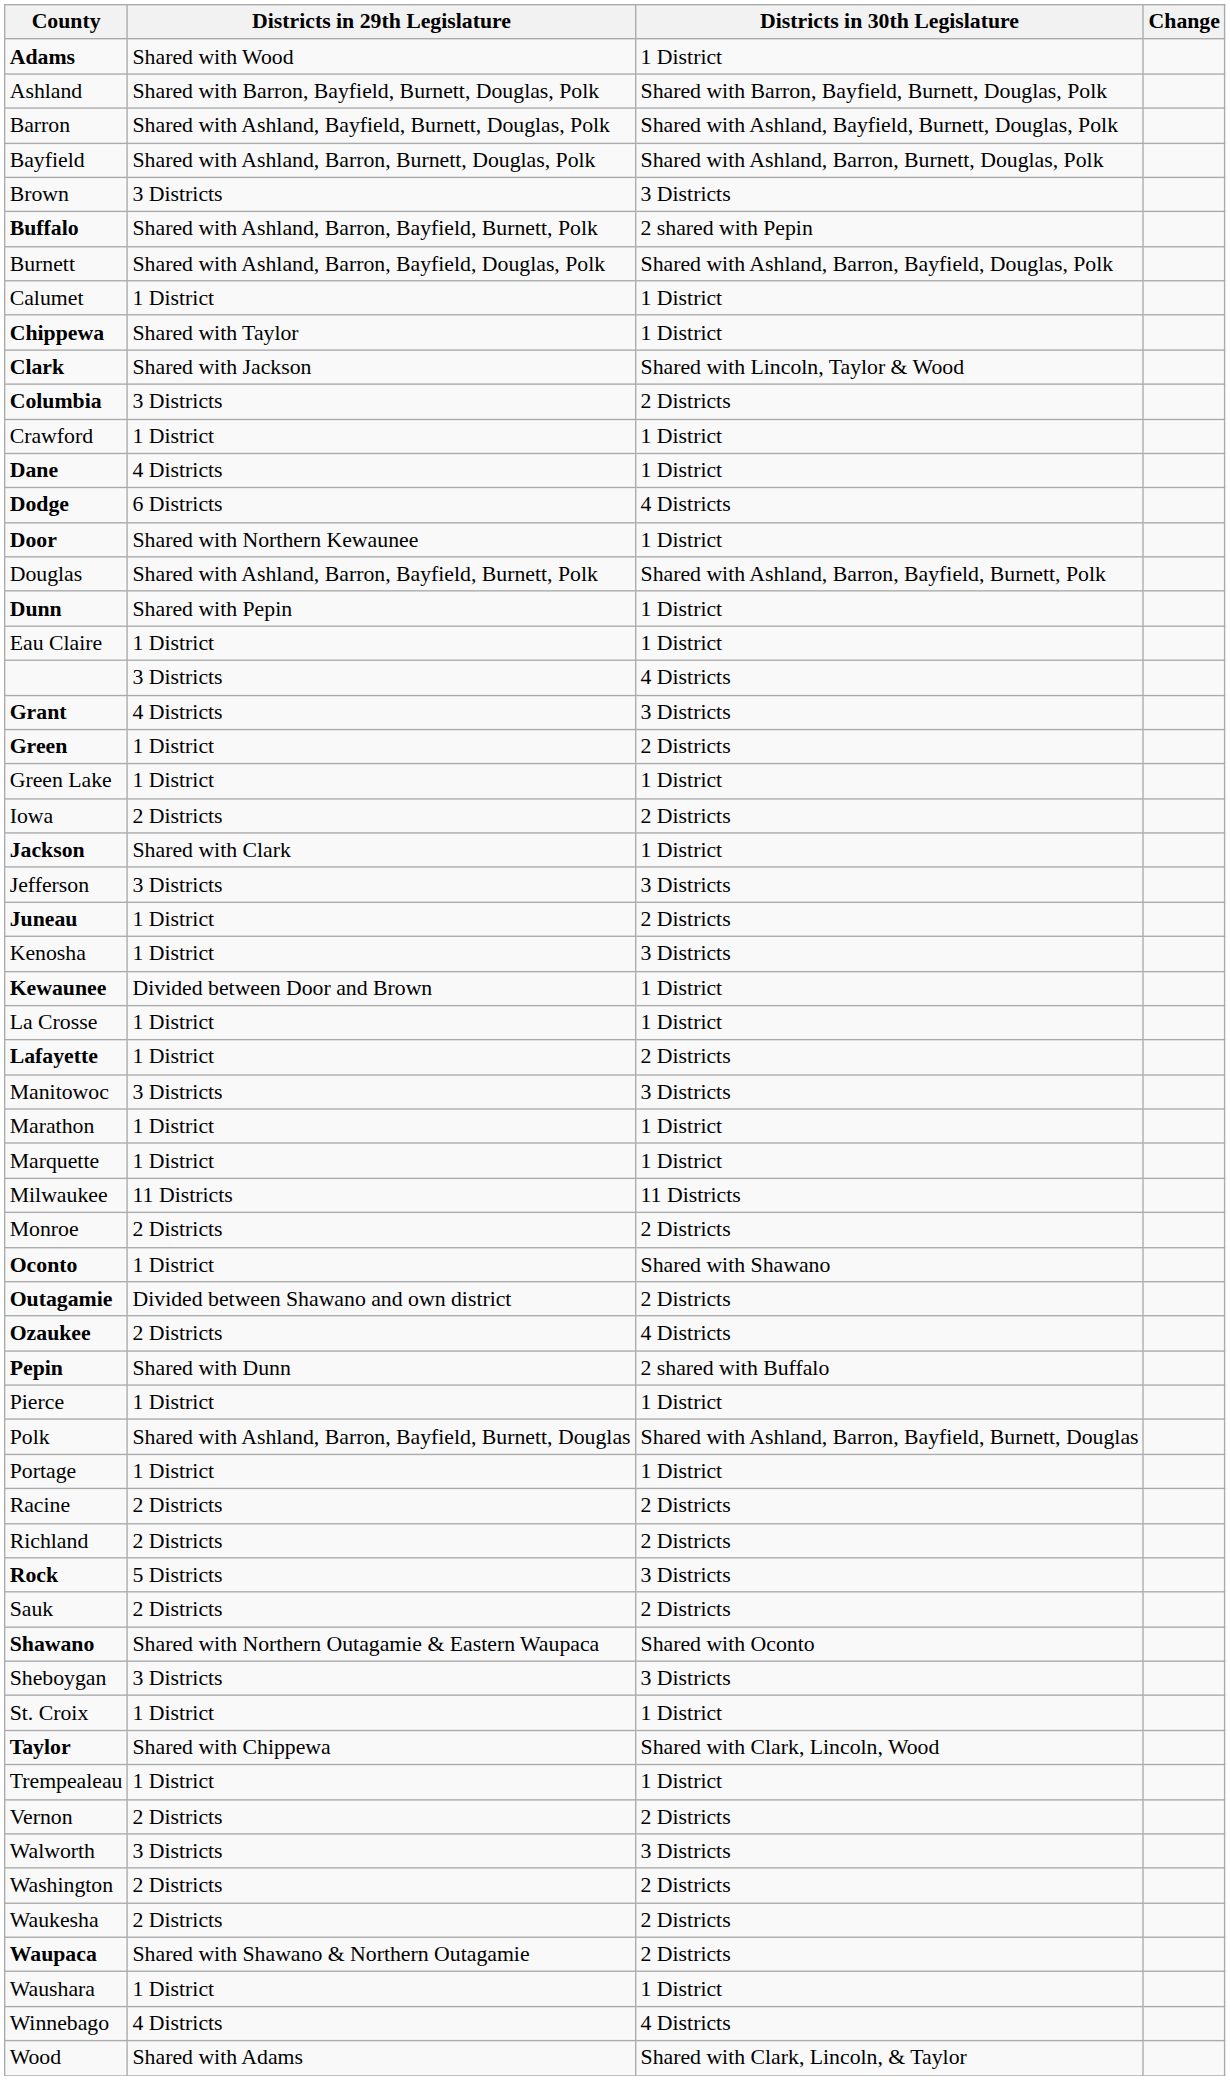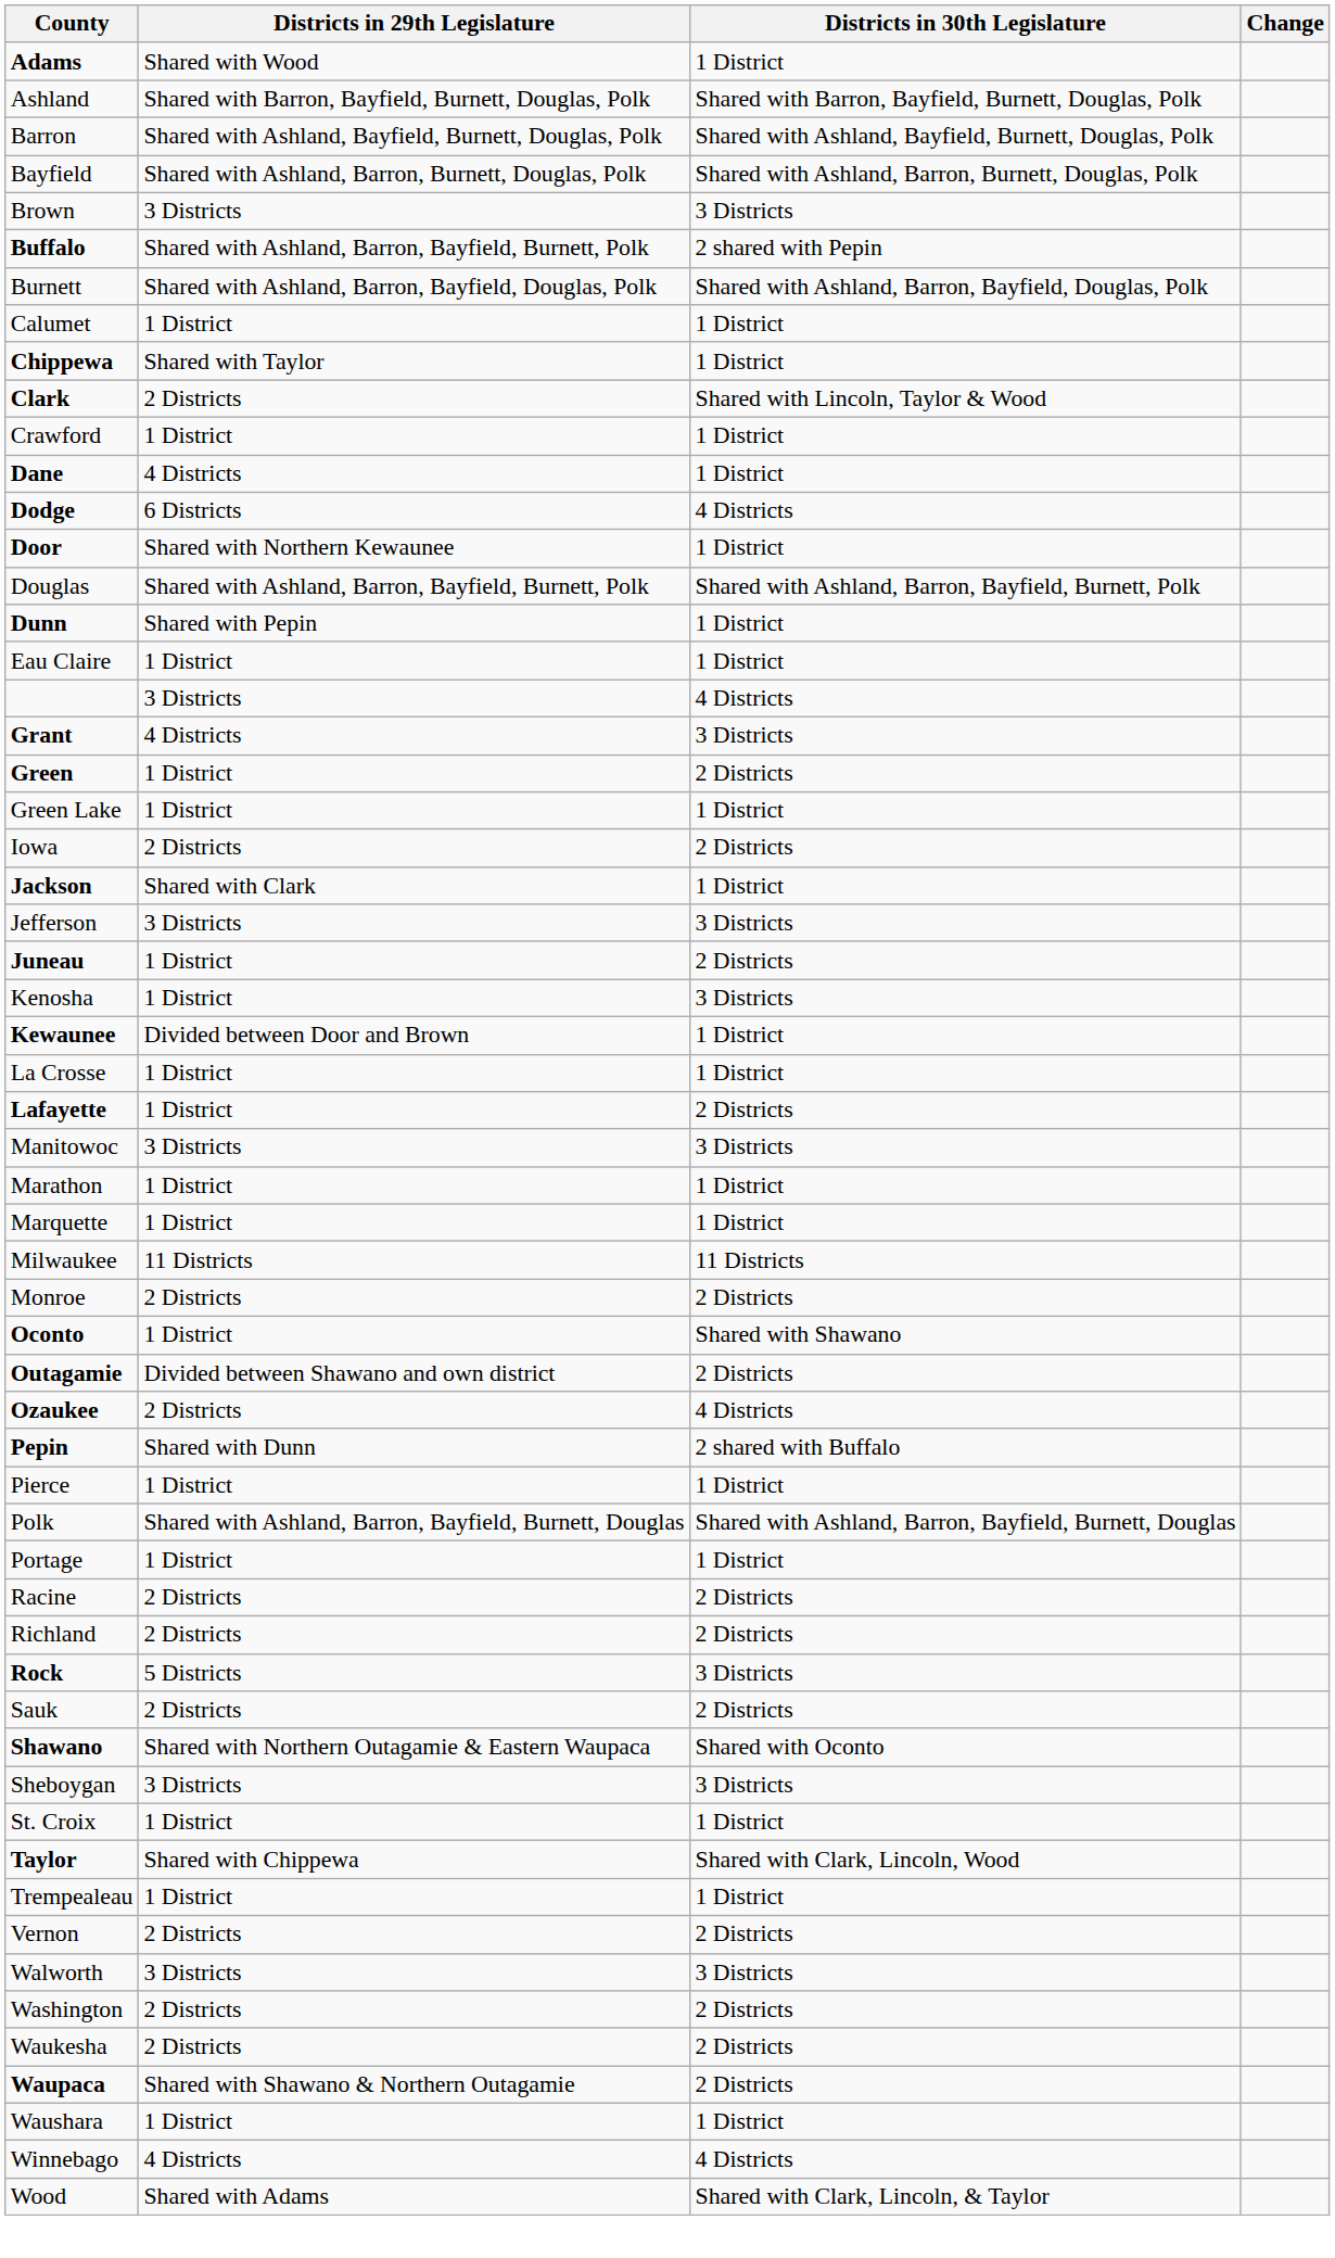 <table class="wikitable sortable">
 <tr>
 <th>County</th>
 <th>Districts in 29th Legislature</th>
 <th>Districts in 30th Legislature</th>
 <th>Change</th>
 </tr>
 <tr>
 <td><strong>Adams</strong></td>
 <td>Shared with Wood</td>
 <td>1 District</td>
 <td align="center" data-sort-value=.5></td>
 </tr>
 <tr>
 <td>Ashland</td>
 <td>Shared with Barron, Bayfield, Burnett, Douglas, Polk</td>
 <td>Shared with Barron, Bayfield, Burnett, Douglas, Polk</td>
 <td align="center" data-sort-value=0></td>
 </tr>
 <tr>
 <td>Barron</td>
 <td>Shared with Ashland, Bayfield, Burnett, Douglas, Polk</td>
 <td>Shared with Ashland, Bayfield, Burnett, Douglas, Polk</td>
 <td align="center" data-sort-value=0></td>
 </tr>
 <tr>
 <td>Bayfield</td>
 <td>Shared with Ashland, Barron, Burnett, Douglas, Polk</td>
 <td>Shared with Ashland, Barron, Burnett, Douglas, Polk</td>
 <td align="center" data-sort-value=0></td>
 </tr>
 <tr>
 <td>Brown</td>
 <td>3 Districts</td>
 <td>3 Districts</td>
 <td align="center" data-sort-value=0></td>
 </tr>
 <tr>
 <td><strong>Buffalo</strong></td>
 <td>Shared with Ashland, Barron, Bayfield, Burnett, Polk</td>
 <td>2 shared with Pepin</td>
 <td align="center" data-sort-value=0.5></td>
 </tr>
 <tr>
 <td>Burnett</td>
 <td>Shared with Ashland, Barron, Bayfield, Douglas, Polk</td>
 <td>Shared with Ashland, Barron, Bayfield, Douglas, Polk</td>
 <td align="center" data-sort-value=0></td>
 </tr>
 <tr>
 <td>Calumet</td>
 <td>1 District</td>
 <td>1 District</td>
 <td align="center" data-sort-value=0></td>
 </tr>
 <tr>
 <td><strong>Chippewa</strong></td>
 <td>Shared with Taylor</td>
 <td>1 District</td>
 <td align="center" data-sort-value=0.5></td>
 </tr>
 <tr>
 <td><strong>Clark</strong></td>
-<td>Shared with Jackson</td>
+<td>2 Districts</td>
 <td>Shared with Lincoln, Taylor & Wood</td>
 <td align="center" data-sort-value=0></td>
-</tr>
-<tr>
-<td><strong>Columbia</strong></td>
-<td>3 Districts</td>
-<td>2 Districts</td>
-<td align="center" data-sort-value=-1></td>
 </tr>
 <tr>
 <td>Crawford</td>
 <td>1 District</td>
 <td>1 District</td>
 <td align="center" data-sort-value=0></td>
 </tr>
 <tr>
 <td><strong>Dane</strong></td>
 <td>4 Districts</td>
 <td>1 District</td>
 <td align="center" data-sort-value=-1></td>
 </tr>
 <tr>
 <td><strong>Dodge</strong></td>
 <td>6 Districts</td>
 <td>4 Districts</td>
 <td align="center" data-sort-value=-2></td>
 </tr>
 <tr>
 <td><strong>Door</strong></td>
 <td>Shared with Northern Kewaunee</td>
 <td>1 District</td>
 <td align="center" data-sort-value=0.5></td>
 </tr>
 <tr>
 <td>Douglas</td>
 <td>Shared with Ashland, Barron, Bayfield, Burnett, Polk</td>
 <td>Shared with Ashland, Barron, Bayfield, Burnett, Polk</td>
 <td align="center" data-sort-value=0></td>
 </tr>
 <tr>
 <td><strong>Dunn</strong></td>
 <td>Shared with Pepin</td>
 <td>1 District</td>
 <td align="center" data-sort-value=0.5></td>
 </tr>
 <tr>
 <td>Eau Claire</td>
 <td>1 District</td>
 <td>1 District</td>
 <td align="center" data-sort-value=0></td>
 </tr>
 <tr>
 <td></td>
 <td>3 Districts</td>
 <td>4 Districts</td>
 <td align="center" data-sort-value=1></td>
 </tr>
 <tr>
 <td><strong>Grant</strong></td>
 <td>4 Districts</td>
 <td>3 Districts</td>
 <td align="center" data-sort-value=-1></td>
 </tr>
 <tr>
 <td><strong>Green</strong></td>
 <td>1 District</td>
 <td>2 Districts</td>
 <td align="center" data-sort-value=1></td>
 </tr>
 <tr>
 <td>Green Lake</td>
 <td>1 District</td>
 <td>1 District</td>
 <td align="center" data-sort-value=0></td>
 </tr>
 <tr>
 <td>Iowa</td>
 <td>2 Districts</td>
 <td>2 Districts</td>
 <td align="center" data-sort-value=0></td>
 </tr>
 <tr>
 <td><strong>Jackson</strong></td>
 <td>Shared with Clark</td>
 <td>1 District</td>
 <td align="center" data-sort-value=0.5></td>
 </tr>
 <tr>
 <td>Jefferson</td>
 <td>3 Districts</td>
 <td>3 Districts</td>
 <td align="center" data-sort-value=0></td>
 </tr>
 <tr>
 <td><strong>Juneau</strong></td>
 <td>1 District</td>
 <td>2 Districts</td>
 <td align="center" data-sort-value=1></td>
 </tr>
 <tr>
 <td>Kenosha</td>
 <td>1 District</td>
 <td>3 Districts</td>
 <td align="center" data-sort-value=0></td>
 </tr>
 <tr>
 <td><strong>Kewaunee</strong></td>
 <td>Divided between Door and Brown</td>
 <td>1 District</td>
 <td align="center" data-sort-value=0.5></td>
 </tr>
 <tr>
 <td>La Crosse</td>
 <td>1 District</td>
 <td>1 District</td>
 <td align="center" data-sort-value=0></td>
 </tr>
 <tr>
 <td><strong>Lafayette</strong></td>
 <td>1 District</td>
 <td>2 Districts</td>
 <td align="center" data-sort-value=1></td>
 </tr>
 <tr>
 <td>Manitowoc</td>
 <td>3 Districts</td>
 <td>3 Districts</td>
 <td align="center" data-sort-value=0></td>
 </tr>
 <tr>
 <td>Marathon</td>
 <td>1 District</td>
 <td>1 District</td>
 <td align="center" data-sort-value=0></td>
 </tr>
 <tr>
 <td>Marquette</td>
 <td>1 District</td>
 <td>1 District</td>
 <td align="center" data-sort-value=0></td>
 </tr>
 <tr>
 <td>Milwaukee</td>
 <td>11 Districts</td>
 <td>11 Districts</td>
 <td align="center" data-sort-value=0></td>
 </tr>
 <tr>
 <td>Monroe</td>
 <td>2 Districts</td>
 <td>2 Districts</td>
 <td align="center" data-sort-value=0></td>
 </tr>
 <tr>
 <td><strong>Oconto</strong></td>
 <td>1 District</td>
 <td>Shared with Shawano</td>
 <td align="center" data-sort-value=-0.5></td>
 </tr>
 <tr>
 <td><strong>Outagamie</strong></td>
 <td>Divided between Shawano and own district</td>
 <td>2 Districts</td>
 <td align="center" data-sort-value=0.5></td>
 </tr>
 <tr>
 <td><strong>Ozaukee</strong></td>
 <td>2 Districts</td>
 <td>4 Districts</td>
 <td align="center" data-sort-value=-1></td>
 </tr>
 <tr>
 <td><strong>Pepin</strong></td>
 <td>Shared with Dunn</td>
 <td>2 shared with Buffalo</td>
 <td align="center" data-sort-value=0></td>
 </tr>
 <tr>
 <td>Pierce</td>
 <td>1 District</td>
 <td>1 District</td>
 <td align="center" data-sort-value=0></td>
 </tr>
 <tr>
 <td>Polk</td>
 <td>Shared with Ashland, Barron, Bayfield, Burnett, Douglas</td>
 <td>Shared with Ashland, Barron, Bayfield, Burnett, Douglas</td>
 <td align="center" data-sort-value=0></td>
 </tr>
 <tr>
 <td>Portage</td>
 <td>1 District</td>
 <td>1 District</td>
 <td align="center" data-sort-value=0></td>
 </tr>
 <tr>
 <td>Racine</td>
 <td>2 Districts</td>
 <td>2 Districts</td>
 <td align="center" data-sort-value=0></td>
 </tr>
 <tr>
 <td>Richland</td>
 <td>2 Districts</td>
 <td>2 Districts</td>
 <td align="center" data-sort-value=0></td>
 </tr>
 <tr>
 <td><strong>Rock</strong></td>
 <td>5 Districts</td>
 <td>3 Districts</td>
 <td align="center" data-sort-value=-2></td>
 </tr>
 <tr>
 <td>Sauk</td>
 <td>2 Districts</td>
 <td>2 Districts</td>
 <td align="center" data-sort-value=0></td>
 </tr>
 <tr>
 <td><strong>Shawano</strong></td>
 <td>Shared with Northern Outagamie & Eastern Waupaca</td>
 <td>Shared with Oconto</td>
 <td align="center" data-sort-value=0></td>
 </tr>
 <tr>
 <td>Sheboygan</td>
 <td>3 Districts</td>
 <td>3 Districts</td>
 <td align="center" data-sort-value=0></td>
 </tr>
 <tr>
 <td>St. Croix</td>
 <td>1 District</td>
 <td>1 District</td>
 <td align="center" data-sort-value=0></td>
 </tr>
 <tr>
 <td><strong>Taylor</strong></td>
 <td>Shared with Chippewa</td>
 <td>Shared with Clark, Lincoln, Wood</td>
 <td align="center" data-sort-value=0></td>
 </tr>
 <tr>
 <td>Trempealeau</td>
 <td>1 District</td>
 <td>1 District</td>
 <td align="center" data-sort-value=0></td>
 </tr>
 <tr>
 <td>Vernon</td>
 <td>2 Districts</td>
 <td>2 Districts</td>
 <td align="center" data-sort-value=0></td>
 </tr>
 <tr>
 <td>Walworth</td>
 <td>3 Districts</td>
 <td>3 Districts</td>
 <td align="center" data-sort-value=0></td>
 </tr>
 <tr>
 <td>Washington</td>
 <td>2 Districts</td>
 <td>2 Districts</td>
 <td align="center" data-sort-value=0></td>
 </tr>
 <tr>
 <td>Waukesha</td>
 <td>2 Districts</td>
 <td>2 Districts</td>
 <td align="center" data-sort-value=0></td>
 </tr>
 <tr>
 <td><strong>Waupaca</strong></td>
 <td>Shared with Shawano & Northern Outagamie</td>
 <td>2 Districts</td>
 <td align="center" data-sort-value=.5></td>
 </tr>
 <tr>
 <td>Waushara</td>
 <td>1 District</td>
 <td>1 District</td>
 <td align="center" data-sort-value=0></td>
 </tr>
 <tr>
 <td>Winnebago</td>
 <td>4 Districts</td>
 <td>4 Districts</td>
 <td align="center" data-sort-value=0></td>
 </tr>
 <tr>
 <td>Wood</td>
 <td>Shared with Adams</td>
 <td>Shared with Clark, Lincoln, & Taylor</td>
 <td align="center" data-sort-value=0></td>
 </tr>
 </table>
